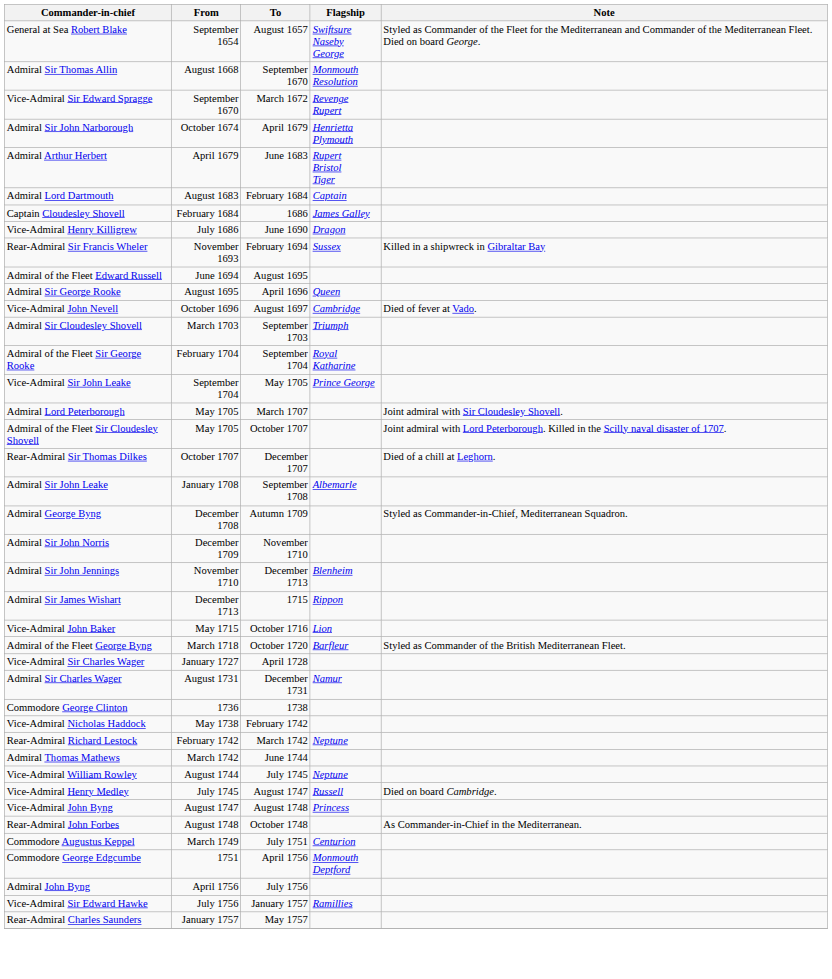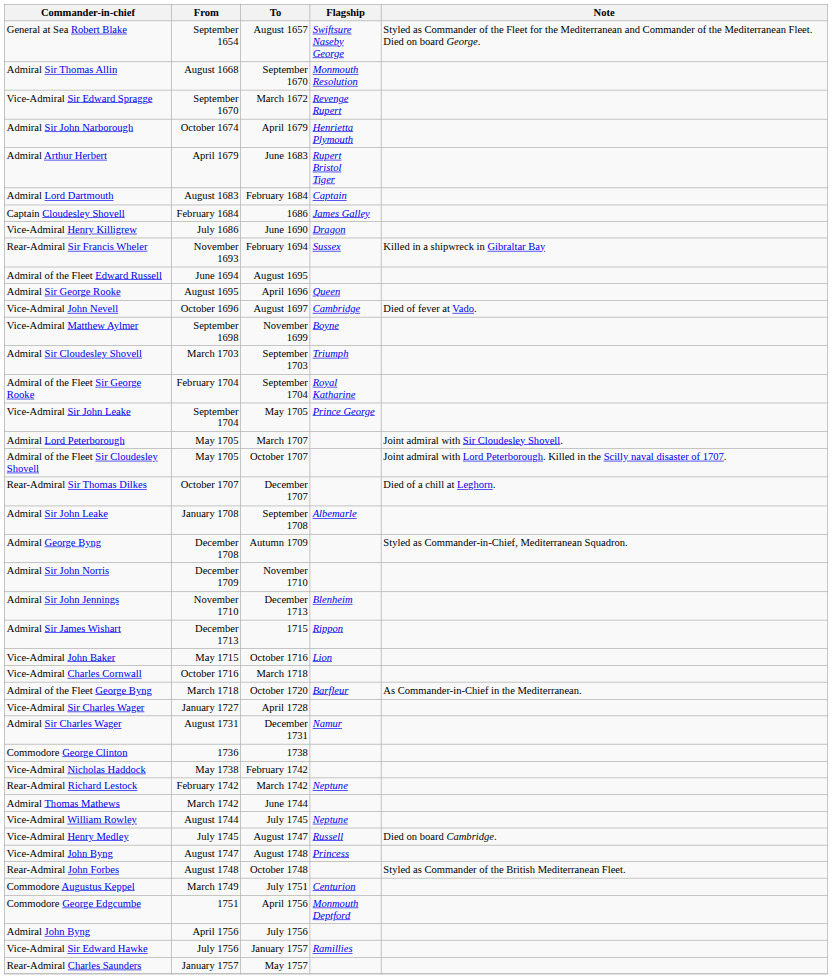 <table class="wikitable">
 <tr valign = top>
 <th>Commander-in-chief</th>
 <th>From</th>
 <th>To</th>
 <th>Flagship</th>
 <th>Note</th>
 </tr>
 <tr valign = top>
 <td>General at Sea <a href='#'>Robert Blake</a></td>
 <td align = right>September 1654</td>
 <td align = right>August 1657</td>
 <td><a href='#'><em>Swiftsure</em></a><br><a href='#'><em>Naseby</em></a><br><a href='#'><em>George</em></a></td>
 <td>Styled as Commander of the Fleet for the Mediterranean and Commander of the Mediterranean Fleet. Died on board <em>George</em>.</td>
 </tr>
 <tr valign = top>
 <td>Admiral <a href='#'>Sir Thomas Allin</a></td>
 <td align = right>August 1668</td>
 <td align = right>September 1670</td>
 <td><a href='#'><em>Monmouth</em></a><br><a href='#'><em>Resolution</em></a></td>
 <td></td>
 </tr>
 <tr valign = top>
 <td>Vice-Admiral <a href='#'>Sir Edward Spragge</a></td>
 <td align = right>September 1670</td>
 <td align = right>March 1672</td>
 <td><a href='#'><em>Revenge</em></a><br><a href='#'><em>Rupert</em></a></td>
 <td></td>
 </tr>
 <tr valign = top>
 <td>Admiral <a href='#'>Sir John Narborough</a></td>
 <td align = right>October 1674</td>
 <td align = right>April 1679</td>
 <td><a href='#'><em>Henrietta</em></a><br><a href='#'><em>Plymouth</em></a></td>
 <td></td>
 </tr>
 <tr valign = top>
 <td>Admiral <a href='#'>Arthur Herbert</a></td>
 <td align = right>April 1679</td>
 <td align = right>June 1683</td>
 <td><a href='#'><em>Rupert</em></a><br><a href='#'><em>Bristol</em></a><br><a href='#'><em>Tiger</em></a></td>
 <td></td>
 </tr>
 <tr valign = top>
 <td>Admiral <a href='#'>Lord Dartmouth</a></td>
 <td align = right>August 1683</td>
 <td align = right>February 1684</td>
 <td><a href='#'><em>Captain</em></a></td>
 <td></td>
 </tr>
 <tr valign = top>
 <td>Captain <a href='#'>Cloudesley Shovell</a></td>
 <td align = right>February 1684</td>
 <td align = right>1686</td>
 <td><a href='#'><em>James Galley</em></a></td>
 <td></td>
 </tr>
 <tr valign = top>
 <td>Vice-Admiral <a href='#'>Henry Killigrew</a></td>
 <td align = right>July 1686</td>
 <td align = right>June 1690</td>
 <td><a href='#'><em>Dragon</em></a></td>
 <td></td>
 </tr>
 <tr valign = top>
 <td>Rear-Admiral <a href='#'>Sir Francis Wheler</a></td>
 <td align = right>November 1693</td>
 <td align = right>February 1694</td>
 <td><a href='#'><em>Sussex</em></a></td>
 <td>Killed in a shipwreck in <a href='#'>Gibraltar Bay</a></td>
 </tr>
 <tr valign = top>
 <td>Admiral of the Fleet <a href='#'>Edward Russell</a></td>
 <td align = right>June 1694</td>
 <td align = right>August 1695</td>
 <td></td>
 <td></td>
 </tr>
 <tr valign = top>
 <td>Admiral <a href='#'>Sir George Rooke</a></td>
 <td align = right>August 1695</td>
 <td align = right>April 1696</td>
 <td><a href='#'><em>Queen</em></a></td>
 <td></td>
 </tr>
 <tr valign = top>
 <td>Vice-Admiral <a href='#'>John Nevell</a></td>
 <td align = right>October 1696</td>
 <td align = right>August 1697</td>
 <td><a href='#'><em>Cambridge</em></a></td>
 <td>Died of fever at <a href='#'>Vado</a>.</td>
 </tr>
 <tr valign = top>
+<td>Vice-Admiral <a href='#'>Matthew Aylmer</a></td>
+<td align = right>September 1698</td>
+<td align = right>November 1699</td>
+<td><a href='#'><em>Boyne</em></a></td>
+<td></td>
+</tr>
+<tr valign = top>
 <td>Admiral <a href='#'>Sir Cloudesley Shovell</a></td>
 <td align = right>March 1703</td>
 <td align = right>September 1703</td>
 <td><a href='#'><em>Triumph</em></a></td>
 <td></td>
 </tr>
 <tr valign = top>
 <td>Admiral of the Fleet <a href='#'>Sir George Rooke</a></td>
 <td align = right>February 1704</td>
 <td align = right>September 1704</td>
 <td><a href='#'><em>Royal Katharine</em></a></td>
 <td></td>
 </tr>
 <tr valign = top>
 <td>Vice-Admiral <a href='#'>Sir John Leake</a></td>
 <td align = right>September 1704</td>
 <td align = right>May 1705</td>
 <td><a href='#'><em>Prince George</em></a></td>
 <td></td>
 </tr>
 <tr valign = top>
 <td>Admiral <a href='#'>Lord Peterborough</a></td>
 <td align = right>May 1705</td>
 <td align = right>March 1707</td>
 <td></td>
 <td>Joint admiral with <a href='#'>Sir Cloudesley Shovell</a>.</td>
 </tr>
 <tr valign = top>
 <td>Admiral of the Fleet <a href='#'>Sir Cloudesley Shovell</a></td>
 <td align = right>May 1705</td>
 <td align = right>October 1707</td>
 <td></td>
 <td>Joint admiral with <a href='#'>Lord Peterborough</a>. Killed in the <a href='#'>Scilly naval disaster of 1707</a>.</td>
 </tr>
 <tr valign = top>
 <td>Rear-Admiral <a href='#'>Sir Thomas Dilkes</a></td>
 <td align = right>October 1707</td>
 <td align = right>December 1707</td>
 <td></td>
 <td>Died of a chill at <a href='#'>Leghorn</a>.</td>
 </tr>
 <tr valign = top>
 <td>Admiral <a href='#'>Sir John Leake</a></td>
 <td align = right>January 1708</td>
 <td align = right>September 1708</td>
 <td><a href='#'><em>Albemarle</em></a></td>
 <td></td>
 </tr>
 <tr valign = top>
 <td>Admiral <a href='#'>George Byng</a></td>
 <td align = right>December 1708</td>
 <td align = right>Autumn 1709</td>
 <td></td>
 <td>Styled as Commander-in-Chief, Mediterranean Squadron.</td>
 </tr>
 <tr valign = top>
 <td>Admiral <a href='#'>Sir John Norris</a></td>
 <td align = right>December 1709</td>
 <td align = right>November 1710</td>
 <td></td>
 <td></td>
 </tr>
 <tr valign = top>
 <td>Admiral <a href='#'>Sir John Jennings</a></td>
 <td align = right>November 1710</td>
 <td align = right>December 1713</td>
 <td><a href='#'><em>Blenheim</em></a></td>
 <td></td>
 </tr>
 <tr valign = top>
 <td>Admiral <a href='#'>Sir James Wishart</a></td>
 <td align = right>December 1713</td>
 <td align = right>1715</td>
 <td><a href='#'><em>Rippon</em></a></td>
 <td></td>
 </tr>
 <tr valign = top>
 <td>Vice-Admiral <a href='#'>John Baker</a></td>
 <td align = right>May 1715</td>
 <td align = right>October 1716</td>
 <td><a href='#'><em>Lion</em></a></td>
 <td></td>
 </tr>
 <tr valign = top>
+<td>Vice-Admiral <a href='#'>Charles Cornwall</a></td>
+<td align = right>October 1716</td>
+<td align = right>March 1718</td>
+<td></td>
+<td></td>
+</tr>
+<tr valign = top>
 <td>Admiral of the Fleet <a href='#'>George Byng</a></td>
 <td align = right>March 1718</td>
 <td align = right>October 1720</td>
 <td><a href='#'><em>Barfleur</em></a></td>
-<td>Styled as Commander of the British Mediterranean Fleet.</td>
+<td>As Commander-in-Chief in the Mediterranean.</td>
 </tr>
 <tr valign = top>
 <td>Vice-Admiral <a href='#'>Sir Charles Wager</a></td>
 <td align = right>January 1727</td>
 <td align = right>April 1728</td>
 <td></td>
 <td></td>
 </tr>
 <tr valign = top>
 <td>Admiral <a href='#'>Sir Charles Wager</a></td>
 <td align = right>August 1731</td>
 <td align = right>December 1731</td>
 <td><a href='#'><em>Namur</em></a></td>
 <td></td>
 </tr>
 <tr valign = top>
 <td>Commodore <a href='#'>George Clinton</a></td>
 <td align = right>1736</td>
 <td align = right>1738</td>
 <td></td>
 <td></td>
 </tr>
 <tr valign = top>
 <td>Vice-Admiral <a href='#'>Nicholas Haddock</a></td>
 <td align = right>May 1738</td>
 <td align = right>February 1742</td>
 <td></td>
 <td></td>
 </tr>
 <tr valign = top>
 <td>Rear-Admiral <a href='#'>Richard Lestock</a></td>
 <td align = right>February 1742</td>
 <td align = right>March 1742</td>
 <td><a href='#'><em>Neptune</em></a></td>
 <td></td>
 </tr>
 <tr valign = top>
 <td>Admiral <a href='#'>Thomas Mathews</a></td>
 <td align = right>March 1742</td>
 <td align = right>June 1744</td>
 <td></td>
 <td></td>
 </tr>
 <tr valign = top>
 <td>Vice-Admiral <a href='#'>William Rowley</a></td>
 <td align = right>August 1744</td>
 <td align = right>July 1745</td>
 <td><a href='#'><em>Neptune</em></a></td>
 <td></td>
 </tr>
 <tr valign = top>
 <td>Vice-Admiral <a href='#'>Henry Medley</a></td>
 <td align = right>July 1745</td>
 <td align = right>August 1747</td>
 <td><a href='#'><em>Russell</em></a></td>
 <td>Died on board <em>Cambridge</em>.</td>
 </tr>
 <tr valign = top>
 <td>Vice-Admiral <a href='#'>John Byng</a></td>
 <td align = right>August 1747</td>
 <td align = right>August 1748</td>
 <td><a href='#'><em>Princess</em></a></td>
 <td></td>
 </tr>
 <tr valign = top>
 <td>Rear-Admiral <a href='#'>John Forbes</a></td>
 <td align = right>August 1748</td>
 <td align = right>October 1748</td>
 <td></td>
-<td>As Commander-in-Chief in the Mediterranean.</td>
+<td>Styled as Commander of the British Mediterranean Fleet.</td>
 </tr>
 <tr valign = top>
 <td>Commodore <a href='#'>Augustus Keppel</a></td>
 <td align = right>March 1749</td>
 <td align = right>July 1751</td>
 <td><a href='#'><em>Centurion</em></a></td>
 <td></td>
 </tr>
 <tr valign = top>
 <td>Commodore <a href='#'>George Edgcumbe</a></td>
 <td align = right>1751</td>
 <td align = right>April 1756</td>
 <td><a href='#'><em>Monmouth</em></a><br><a href='#'><em>Deptford</em></a></td>
 <td></td>
 </tr>
 <tr valign = top>
 <td>Admiral <a href='#'>John Byng</a></td>
 <td align = right>April 1756</td>
 <td align = right>July 1756</td>
 <td></td>
 <td></td>
 </tr>
 <tr valign = top>
 <td>Vice-Admiral <a href='#'>Sir Edward Hawke</a></td>
 <td align = right>July 1756</td>
 <td align = right>January 1757</td>
 <td><a href='#'><em>Ramillies</em></a></td>
 <td></td>
 </tr>
 <tr valign = top>
 <td>Rear-Admiral <a href='#'>Charles Saunders</a></td>
 <td align = right>January 1757</td>
 <td align = right>May 1757</td>
 <td></td>
 <td></td>
 </tr>
 <tr>
 </tr>
 </table>
